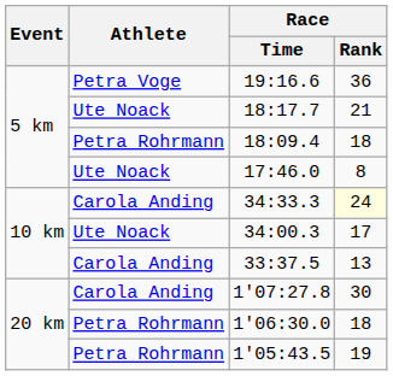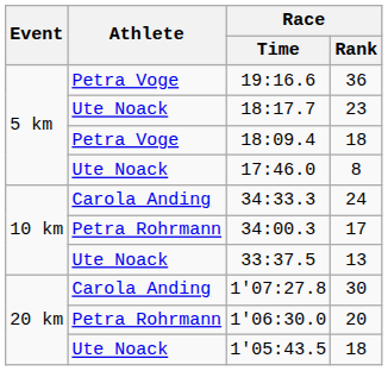 <table class="wikitable" border="1" style="font-size:90%">
 <tr>
 <th rowspan=2>Event</th>
 <th rowspan=2>Athlete</th>
 <th colspan=2>Race</th>
 </tr>
 <tr>
 <th>Time</th>
 <th>Rank</th>
 </tr>
 <tr>
 <td rowspan=4>5 km</td>
 <td><a href='#'>Petra Voge</a></td>
 <td align=center>19:16.6</td>
 <td align=center>36</td>
 </tr>
 <tr>
 <td><a href='#'>Ute Noack</a></td>
 <td align=center>18:17.7</td>
-<td align=center>21</td>
+<td align=center>23</td>
 </tr>
 <tr>
-<td><a href='#'>Petra Rohrmann</a></td>
+<td><a href='#'>Petra Voge</a></td>
 <td align=center>18:09.4</td>
 <td align=center>18</td>
 </tr>
 <tr>
 <td><a href='#'>Ute Noack</a></td>
 <td align=center>17:46.0</td>
 <td align=center>8</td>
 </tr>
 <tr>
 <td rowspan=3>10 km</td>
 <td><a href='#'>Carola Anding</a></td>
 <td align=center>34:33.3</td>
-<td align=center style="background: lightyellow;">24</td>
+<td align=center>24</td>
 </tr>
 <tr>
-<td><a href='#'>Ute Noack</a></td>
+<td><a href='#'>Petra Rohrmann</a></td>
 <td align=center>34:00.3</td>
 <td align=center>17</td>
 </tr>
 <tr>
-<td><a href='#'>Carola Anding</a></td>
+<td><a href='#'>Ute Noack</a></td>
 <td align=center>33:37.5</td>
 <td align=center>13</td>
 </tr>
 <tr>
 <td rowspan=3>20 km</td>
 <td><a href='#'>Carola Anding</a></td>
 <td align=center>1'07:27.8</td>
 <td align=center>30</td>
 </tr>
 <tr>
 <td><a href='#'>Petra Rohrmann</a></td>
 <td align=center>1'06:30.0</td>
+<td align=center>20</td>
+</tr>
+<tr>
+<td><a href='#'>Ute Noack</a></td>
+<td align=center>1'05:43.5</td>
 <td align=center>18</td>
 </tr>
-<tr>
-<td><a href='#'>Petra Rohrmann</a></td>
-<td align=center>1'05:43.5</td>
-<td align=center>19</td>
-</tr>
 </table>
